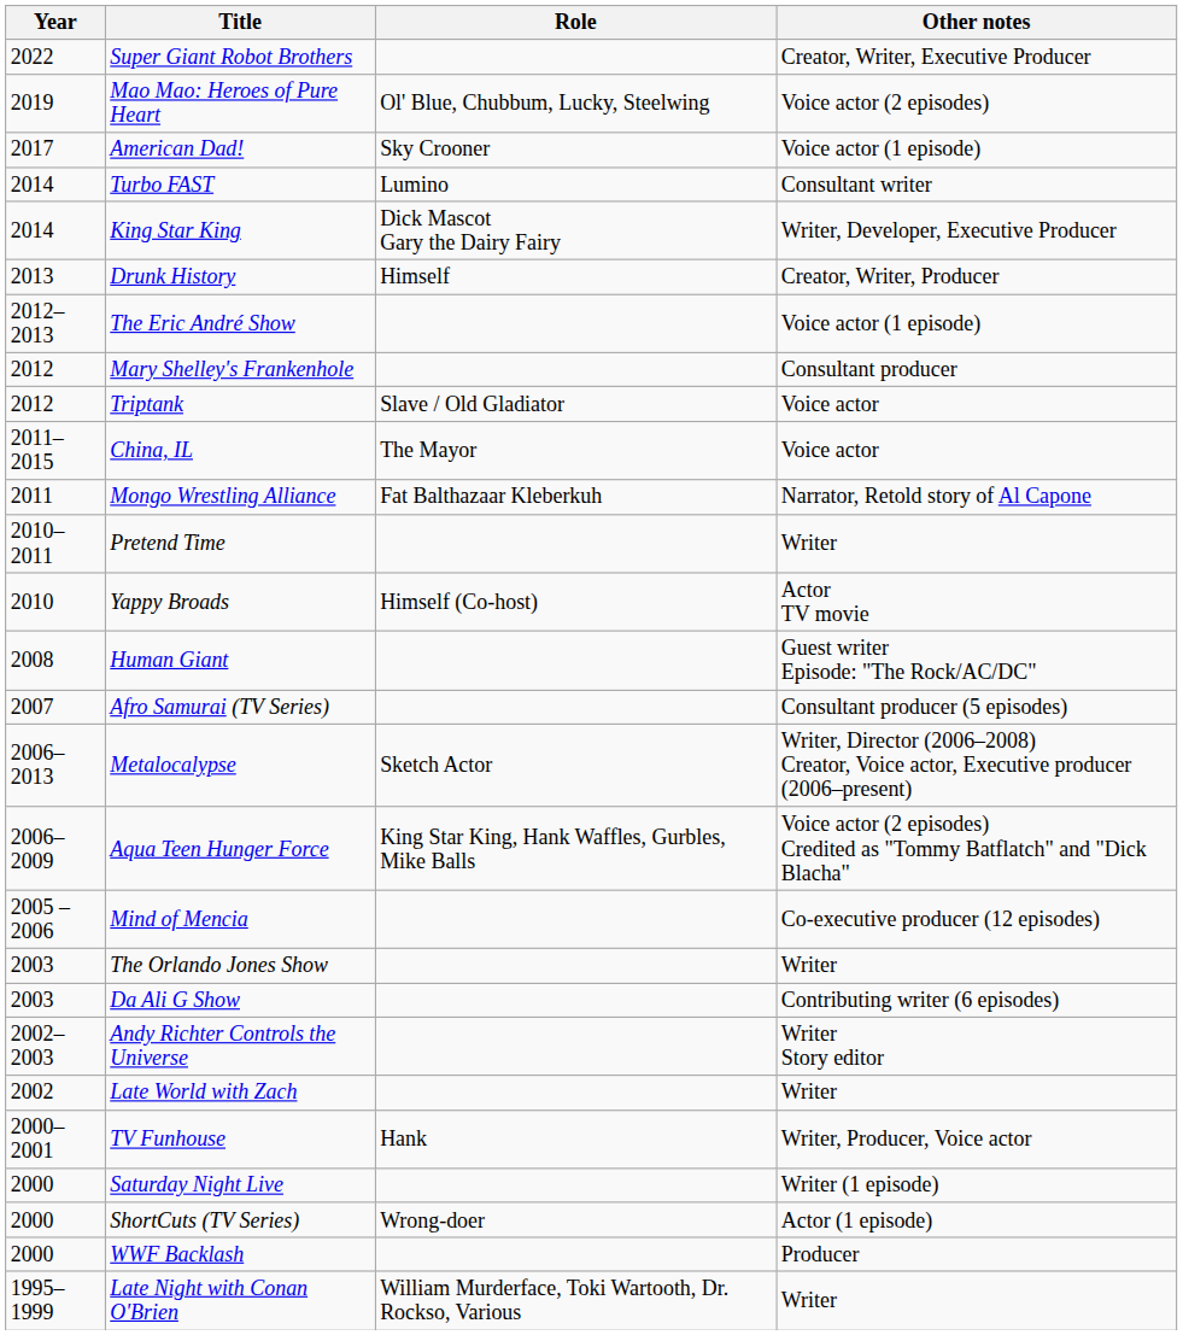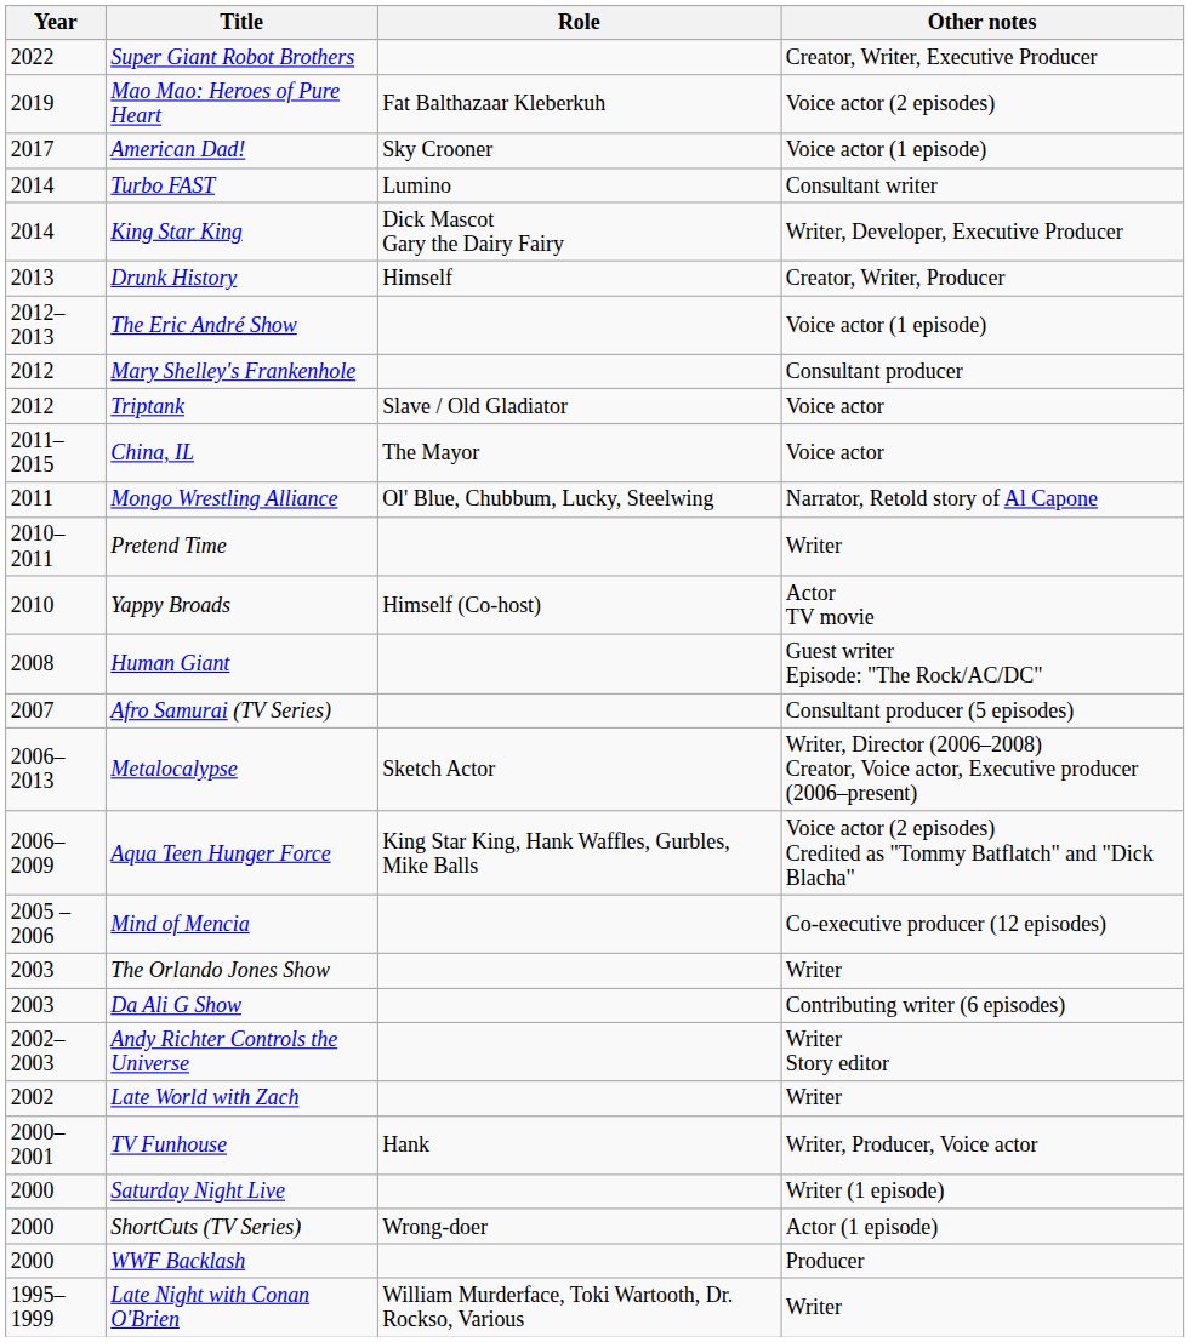 <table class="wikitable">
 <tr>
 <th>Year</th>
 <th>Title</th>
 <th>Role</th>
 <th>Other notes</th>
 </tr>
 <tr>
 <td>2022</td>
 <td><em><a href='#'>Super Giant Robot Brothers</a></em></td>
 <td></td>
 <td>Creator, Writer, Executive Producer</td>
 </tr>
 <tr>
 <td>2019</td>
 <td><em><a href='#'>Mao Mao: Heroes of Pure Heart</a></em></td>
-<td>Ol' Blue, Chubbum, Lucky, Steelwing</td>
+<td>Fat Balthazaar Kleberkuh</td>
 <td>Voice actor (2 episodes)</td>
 </tr>
 <tr>
 <td>2017</td>
 <td><em><a href='#'>American Dad!</a></em></td>
 <td>Sky Crooner</td>
 <td>Voice actor (1 episode)</td>
 </tr>
 <tr>
 <td>2014</td>
 <td><em><a href='#'>Turbo FAST</a></em></td>
 <td>Lumino</td>
 <td>Consultant writer</td>
 </tr>
 <tr>
 <td>2014</td>
 <td><em><a href='#'>King Star King</a></em></td>
 <td>Dick Mascot<br>Gary the Dairy Fairy</td>
 <td>Writer, Developer, Executive Producer</td>
 </tr>
 <tr>
 <td>2013</td>
 <td><em><a href='#'>Drunk History</a></em></td>
 <td>Himself</td>
 <td>Creator, Writer, Producer</td>
 </tr>
 <tr>
 <td>2012–2013</td>
 <td><em><a href='#'>The Eric André Show</a></em></td>
 <td></td>
 <td>Voice actor (1 episode)</td>
 </tr>
 <tr>
 <td>2012</td>
 <td><em><a href='#'>Mary Shelley's Frankenhole</a></em></td>
 <td></td>
 <td>Consultant producer</td>
 </tr>
 <tr>
 <td>2012</td>
 <td><em><a href='#'>Triptank</a></em></td>
 <td>Slave / Old Gladiator</td>
 <td>Voice actor</td>
 </tr>
 <tr>
 <td>2011–2015</td>
 <td><em><a href='#'>China, IL</a></em></td>
 <td>The Mayor</td>
 <td>Voice actor</td>
 </tr>
 <tr>
 <td>2011</td>
 <td><em><a href='#'>Mongo Wrestling Alliance</a></em></td>
-<td>Fat Balthazaar Kleberkuh</td>
+<td>Ol' Blue, Chubbum, Lucky, Steelwing</td>
 <td>Narrator, Retold story of <a href='#'>Al Capone</a></td>
 </tr>
 <tr>
 <td>2010–2011</td>
 <td><em>Pretend Time</em></td>
 <td></td>
 <td>Writer</td>
 </tr>
 <tr>
 <td>2010</td>
 <td><em>Yappy Broads</em></td>
 <td>Himself (Co-host)</td>
 <td>Actor<br>TV movie</td>
 </tr>
 <tr>
 <td>2008</td>
 <td><em><a href='#'>Human Giant</a></em></td>
 <td></td>
 <td>Guest writer<br>Episode: "The Rock/AC/DC"</td>
 </tr>
 <tr>
 <td>2007</td>
 <td><em><a href='#'>Afro Samurai</a> (TV Series)</em></td>
 <td></td>
 <td>Consultant producer (5 episodes)</td>
 </tr>
 <tr>
 <td>2006–2013</td>
 <td><em><a href='#'>Metalocalypse</a></em></td>
 <td>Sketch Actor</td>
 <td>Writer, Director (2006–2008)<br>Creator, Voice actor, Executive producer (2006–present)</td>
 </tr>
 <tr>
 <td>2006–2009</td>
 <td><em><a href='#'>Aqua Teen Hunger Force</a></em></td>
 <td>King Star King, Hank Waffles, Gurbles, Mike Balls</td>
 <td>Voice actor (2 episodes)<br>Credited as "Tommy Batflatch" and "Dick Blacha"</td>
 </tr>
 <tr>
 <td>2005 –2006</td>
 <td><em><a href='#'>Mind of Mencia</a></em></td>
 <td></td>
 <td>Co-executive producer (12 episodes)</td>
 </tr>
 <tr>
 <td>2003</td>
 <td><em>The Orlando Jones Show</em></td>
 <td></td>
 <td>Writer</td>
 </tr>
 <tr>
 <td>2003</td>
 <td><em><a href='#'>Da Ali G Show</a></em></td>
 <td></td>
 <td>Contributing writer (6 episodes)</td>
 </tr>
 <tr>
 <td>2002–2003</td>
 <td><em><a href='#'>Andy Richter Controls the Universe</a></em></td>
 <td></td>
 <td>Writer<br>Story editor</td>
 </tr>
 <tr>
 <td>2002</td>
 <td><em><a href='#'>Late World with Zach</a></em></td>
 <td></td>
 <td>Writer</td>
 </tr>
 <tr>
 <td>2000–2001</td>
 <td><em><a href='#'>TV Funhouse</a></em></td>
 <td>Hank</td>
 <td>Writer, Producer, Voice actor</td>
 </tr>
 <tr>
 <td>2000</td>
 <td><em><a href='#'>Saturday Night Live</a></em></td>
 <td></td>
 <td>Writer (1 episode)</td>
 </tr>
 <tr>
 <td>2000</td>
 <td><em>ShortCuts (TV Series)</em></td>
 <td>Wrong-doer</td>
 <td>Actor (1 episode)</td>
 </tr>
 <tr>
 <td>2000</td>
 <td><em><a href='#'>WWF Backlash</a></em></td>
 <td></td>
 <td>Producer</td>
 </tr>
 <tr>
 <td>1995–1999</td>
 <td><em><a href='#'>Late Night with Conan O'Brien</a></em></td>
 <td>William Murderface, Toki Wartooth, Dr. Rockso, Various</td>
 <td>Writer</td>
 </tr>
 </table>
